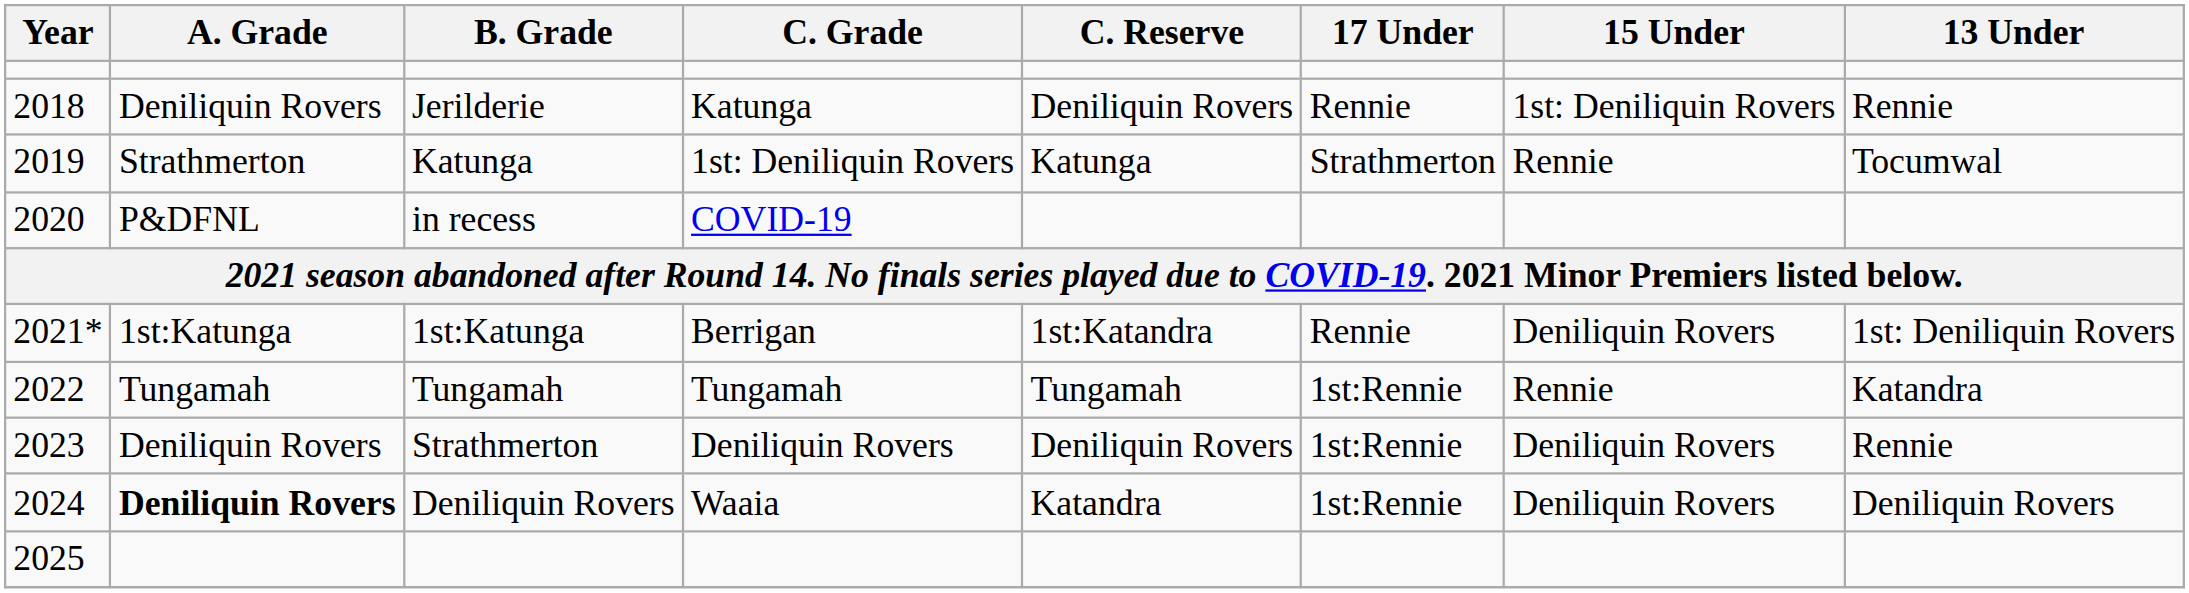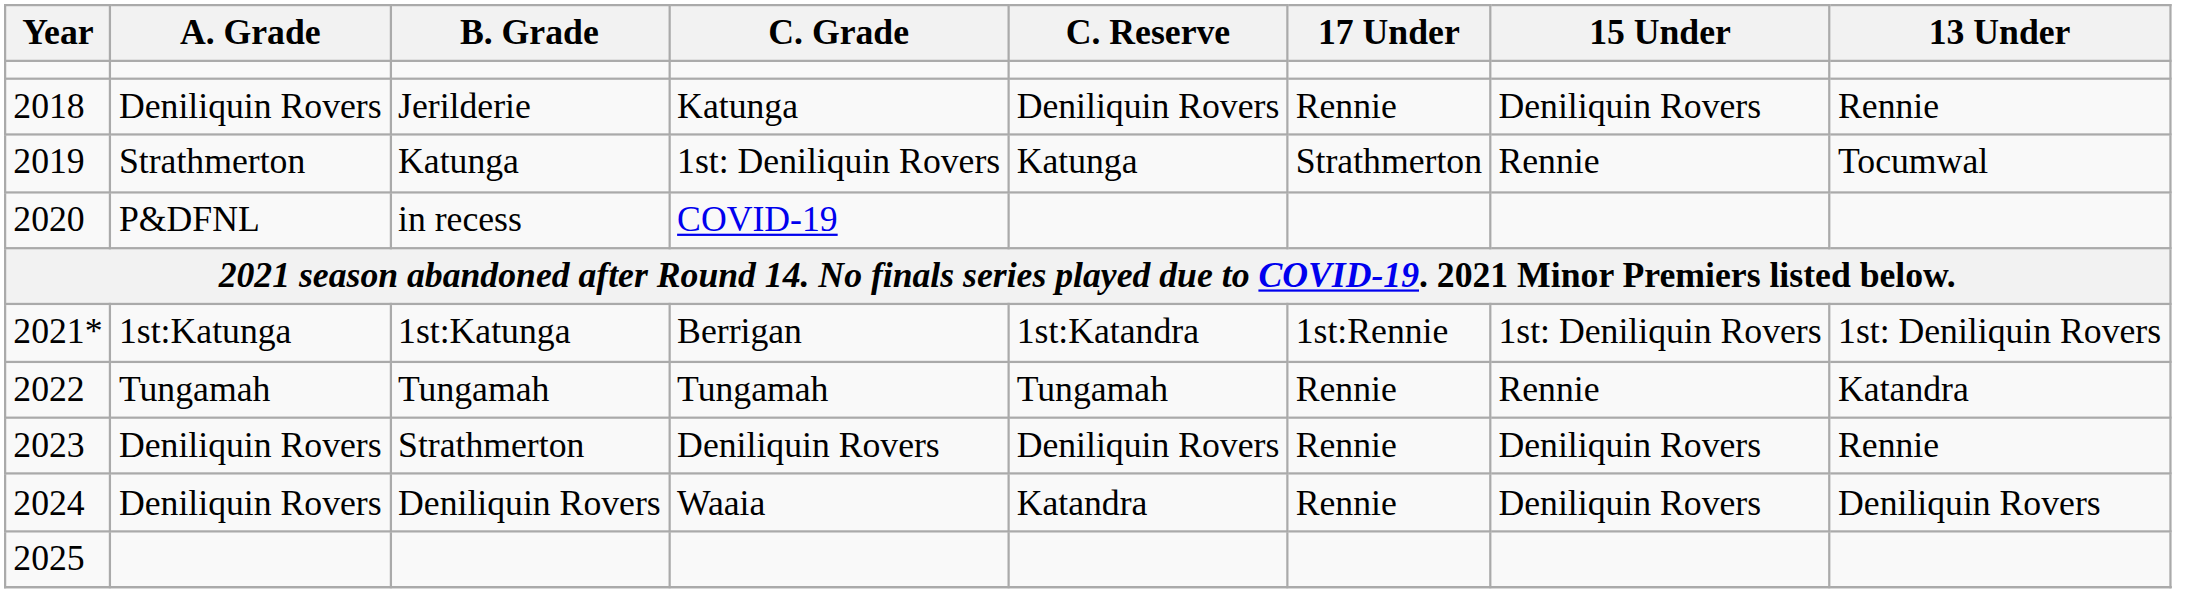 <table class="wikitable collapsible collapsed nowrap">
 <tr>
 <th>Year</th>
 <th>A. Grade</th>
 <th>B. Grade</th>
 <th>C. Grade</th>
 <th>C. Reserve</th>
 <th>17 Under</th>
 <th>15 Under</th>
 <th>13 Under</th>
 </tr>
 <tr>
 <td></td>
 <td></td>
 <td></td>
 <td></td>
 <td></td>
 <td></td>
 <td></td>
 <td></td>
 </tr>
 <tr>
 <td>2018</td>
 <td>Deniliquin Rovers</td>
 <td>Jerilderie</td>
 <td>Katunga</td>
 <td>Deniliquin Rovers</td>
 <td>Rennie</td>
-<td>1st: Deniliquin Rovers</td>
+<td>Deniliquin Rovers</td>
 <td>Rennie</td>
 </tr>
 <tr>
 <td>2019</td>
 <td>Strathmerton</td>
 <td>Katunga</td>
 <td>1st: Deniliquin Rovers</td>
 <td>Katunga</td>
 <td>Strathmerton</td>
 <td>Rennie</td>
 <td>Tocumwal</td>
 </tr>
 <tr>
 <td>2020</td>
 <td>P&DFNL</td>
 <td>in recess</td>
 <td><a href='#'>COVID-19</a></td>
 <td></td>
 <td></td>
 <td></td>
 <td></td>
 </tr>
 <tr>
 <th colspan="8"><em>2021 season abandoned after Round 14. No finals series played due to <a href='#'>COVID-19</a></em>. 2021 Minor Premiers listed below.</th>
 </tr>
 <tr>
 <td>2021*</td>
 <td>1st:Katunga</td>
 <td>1st:Katunga</td>
 <td>Berrigan</td>
 <td>1st:Katandra</td>
-<td>Rennie</td>
-<td>Deniliquin Rovers</td>
+<td>1st:Rennie</td>
+<td>1st: Deniliquin Rovers</td>
 <td>1st: Deniliquin Rovers </td>
 </tr>
 <tr>
 <td>2022</td>
 <td>Tungamah</td>
 <td>Tungamah</td>
 <td>Tungamah</td>
 <td>Tungamah</td>
-<td>1st:Rennie</td>
+<td>Rennie</td>
 <td>Rennie</td>
 <td>Katandra</td>
 </tr>
 <tr>
 <td>2023</td>
 <td>Deniliquin Rovers</td>
 <td>Strathmerton</td>
 <td>Deniliquin Rovers</td>
 <td>Deniliquin Rovers</td>
-<td>1st:Rennie</td>
+<td>Rennie</td>
 <td>Deniliquin Rovers</td>
 <td>Rennie</td>
 </tr>
 <tr>
 <td>2024</td>
-<td><strong>Deniliquin Rovers</strong></td>
+<td>Deniliquin Rovers</td>
 <td>Deniliquin Rovers</td>
 <td>Waaia</td>
 <td>Katandra</td>
-<td>1st:Rennie</td>
+<td>Rennie</td>
 <td>Deniliquin Rovers</td>
 <td>Deniliquin Rovers</td>
 </tr>
 <tr>
 <td>2025</td>
 <td></td>
 <td></td>
 <td></td>
 <td></td>
 <td></td>
 <td></td>
 <td></td>
 </tr>
 <tr>
 </tr>
 </table>
